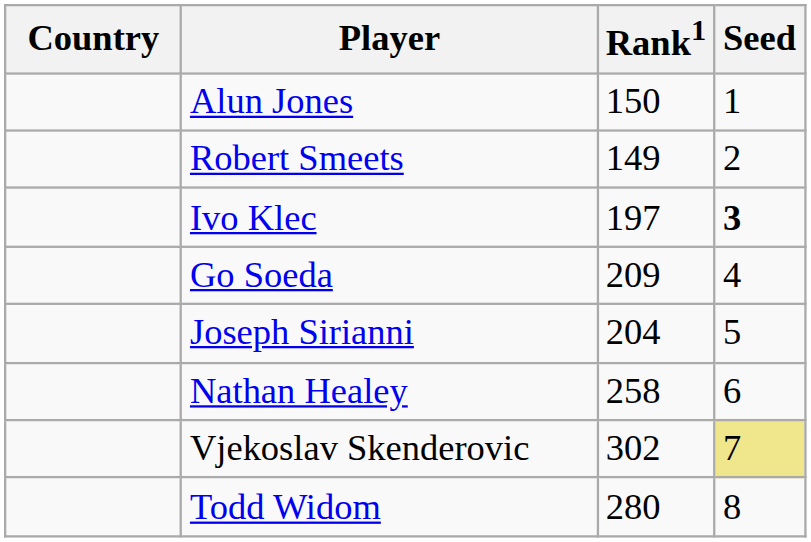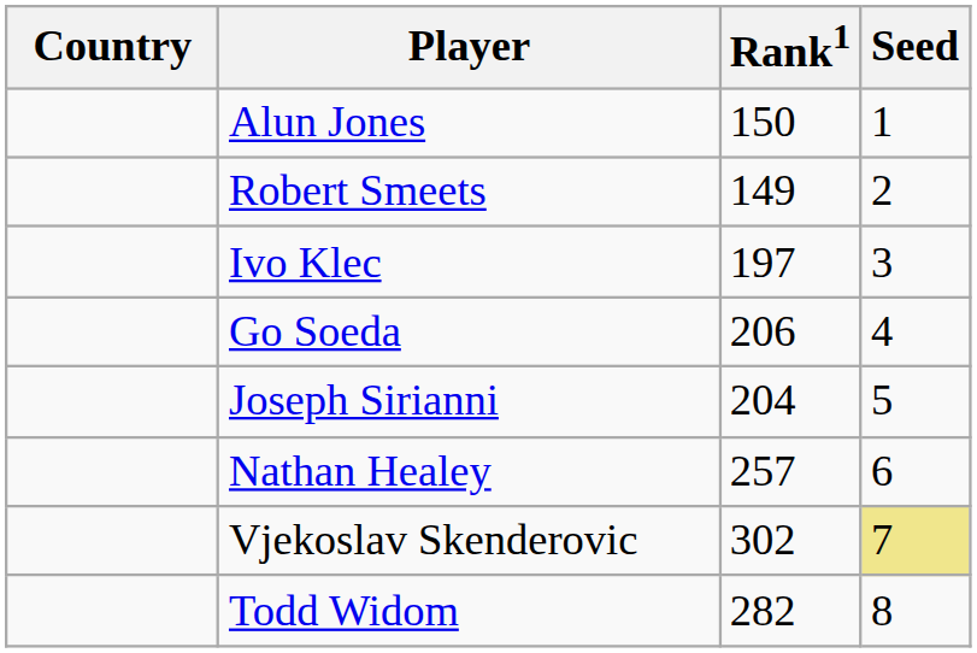 <table class="sortable wikitable">
 <tr>
 <th width="70">Country</th>
 <th width="175">Player</th>
 <th>Rank<sup>1</sup></th>
 <th>Seed</th>
 </tr>
 <tr>
 <td></td>
 <td><a href='#'>Alun Jones</a></td>
 <td>150</td>
 <td>1</td>
 </tr>
 <tr>
 <td></td>
 <td><a href='#'>Robert Smeets</a></td>
 <td>149</td>
 <td>2</td>
 </tr>
 <tr>
 <td></td>
 <td><a href='#'>Ivo Klec</a></td>
 <td>197</td>
-<td><strong>3</strong></td>
+<td>3</td>
 </tr>
 <tr>
 <td></td>
 <td><a href='#'>Go Soeda</a></td>
-<td>209</td>
+<td>206</td>
 <td>4</td>
 </tr>
 <tr>
 <td></td>
 <td><a href='#'>Joseph Sirianni</a></td>
 <td>204</td>
 <td>5</td>
 </tr>
 <tr>
 <td></td>
 <td><a href='#'>Nathan Healey</a></td>
-<td>258</td>
+<td>257</td>
 <td>6</td>
 </tr>
 <tr>
 <td></td>
 <td>Vjekoslav Skenderovic</td>
 <td>302</td>
 <td style="background: khaki;">7</td>
 </tr>
 <tr>
 <td></td>
 <td><a href='#'>Todd Widom</a></td>
-<td>280</td>
+<td>282</td>
 <td>8</td>
 </tr>
 </table>
